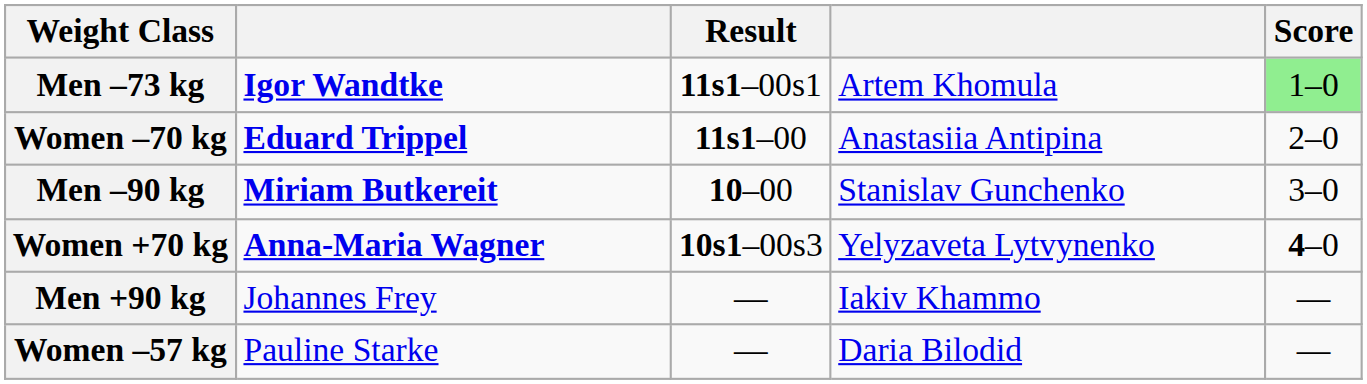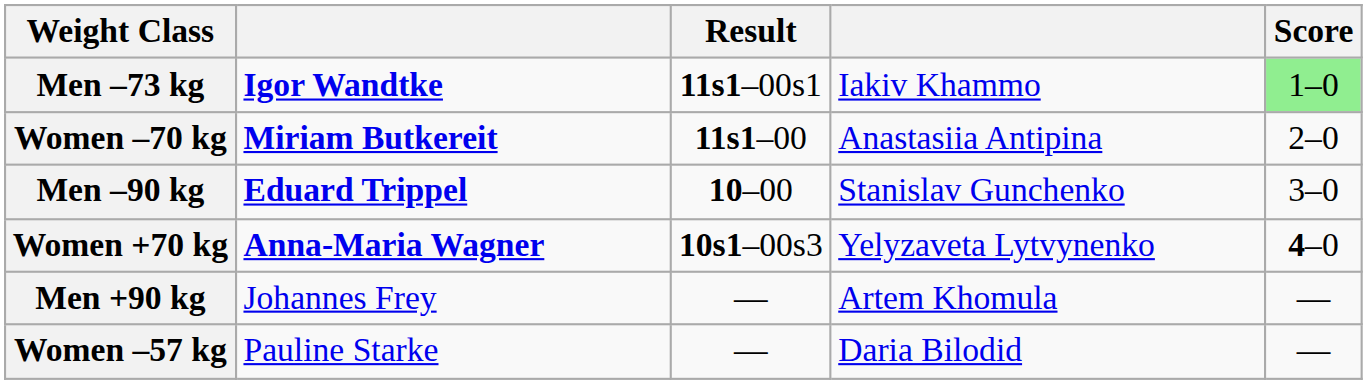 <table class="wikitable">
 <tr>
 <th>Weight Class</th>
 <th style="width: 200px;"></th>
 <th>Result</th>
 <th style="width: 200px;"></th>
 <th>Score</th>
 </tr>
 <tr>
 <th>Men –73 kg</th>
 <td><strong><a href='#'>Igor Wandtke</a></strong></td>
 <td align=center><strong>11s1</strong>–00s1</td>
-<td><a href='#'>Artem Khomula</a></td>
+<td><a href='#'>Iakiv Khammo</a></td>
 <td align=center style="background: lightgreen;">1–0</td>
 </tr>
 <tr>
 <th>Women –70 kg</th>
-<td><strong><a href='#'>Eduard Trippel</a></strong></td>
+<td><strong><a href='#'>Miriam Butkereit</a></strong></td>
 <td align=center><strong>11s1</strong>–00</td>
 <td><a href='#'>Anastasiia Antipina</a></td>
 <td align=center>2–0</td>
 </tr>
 <tr>
 <th>Men –90 kg</th>
-<td><strong><a href='#'>Miriam Butkereit</a></strong></td>
+<td><strong><a href='#'>Eduard Trippel</a></strong></td>
 <td align=center><strong>10</strong>–00</td>
 <td><a href='#'>Stanislav Gunchenko</a></td>
 <td align=center>3–0</td>
 </tr>
 <tr>
 <th>Women +70 kg</th>
 <td><strong><a href='#'>Anna-Maria Wagner</a></strong></td>
 <td align=center><strong>10s1</strong>–00s3</td>
 <td><a href='#'>Yelyzaveta Lytvynenko</a></td>
 <td align=center><strong>4</strong>–0</td>
 </tr>
 <tr>
 <th>Men +90 kg</th>
 <td><a href='#'>Johannes Frey</a></td>
 <td align=center>—</td>
-<td><a href='#'>Iakiv Khammo</a></td>
+<td><a href='#'>Artem Khomula</a></td>
 <td align=center>—</td>
 </tr>
 <tr>
 <th>Women –57 kg</th>
 <td><a href='#'>Pauline Starke</a></td>
 <td align=center>—</td>
 <td><a href='#'>Daria Bilodid</a></td>
 <td align=center>—</td>
 </tr>
 </table>
